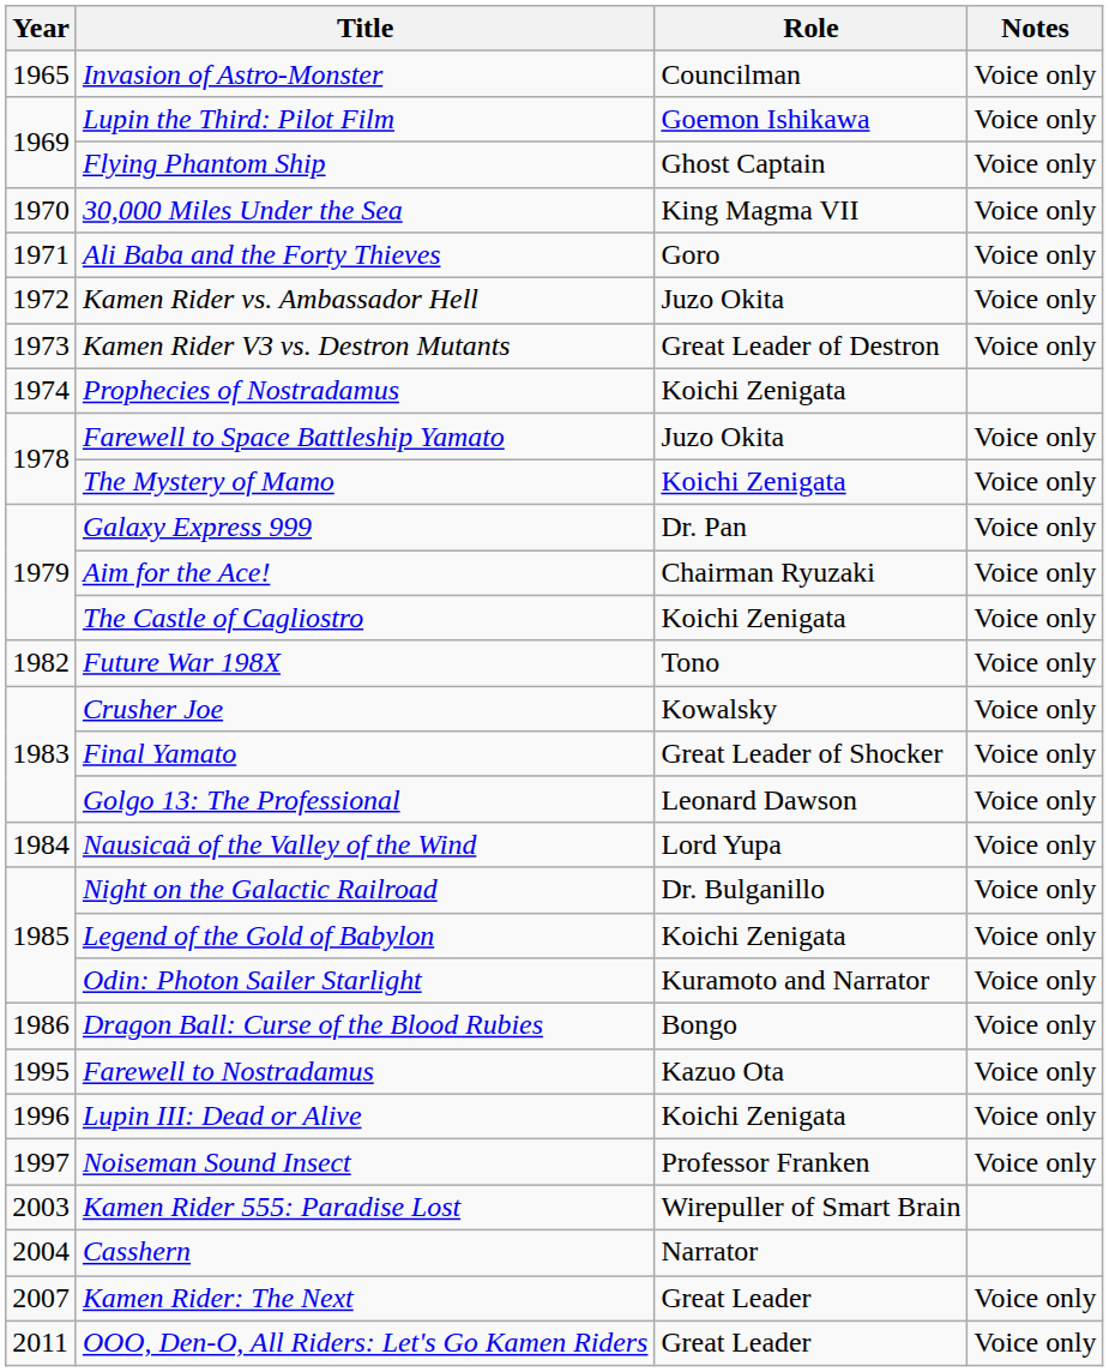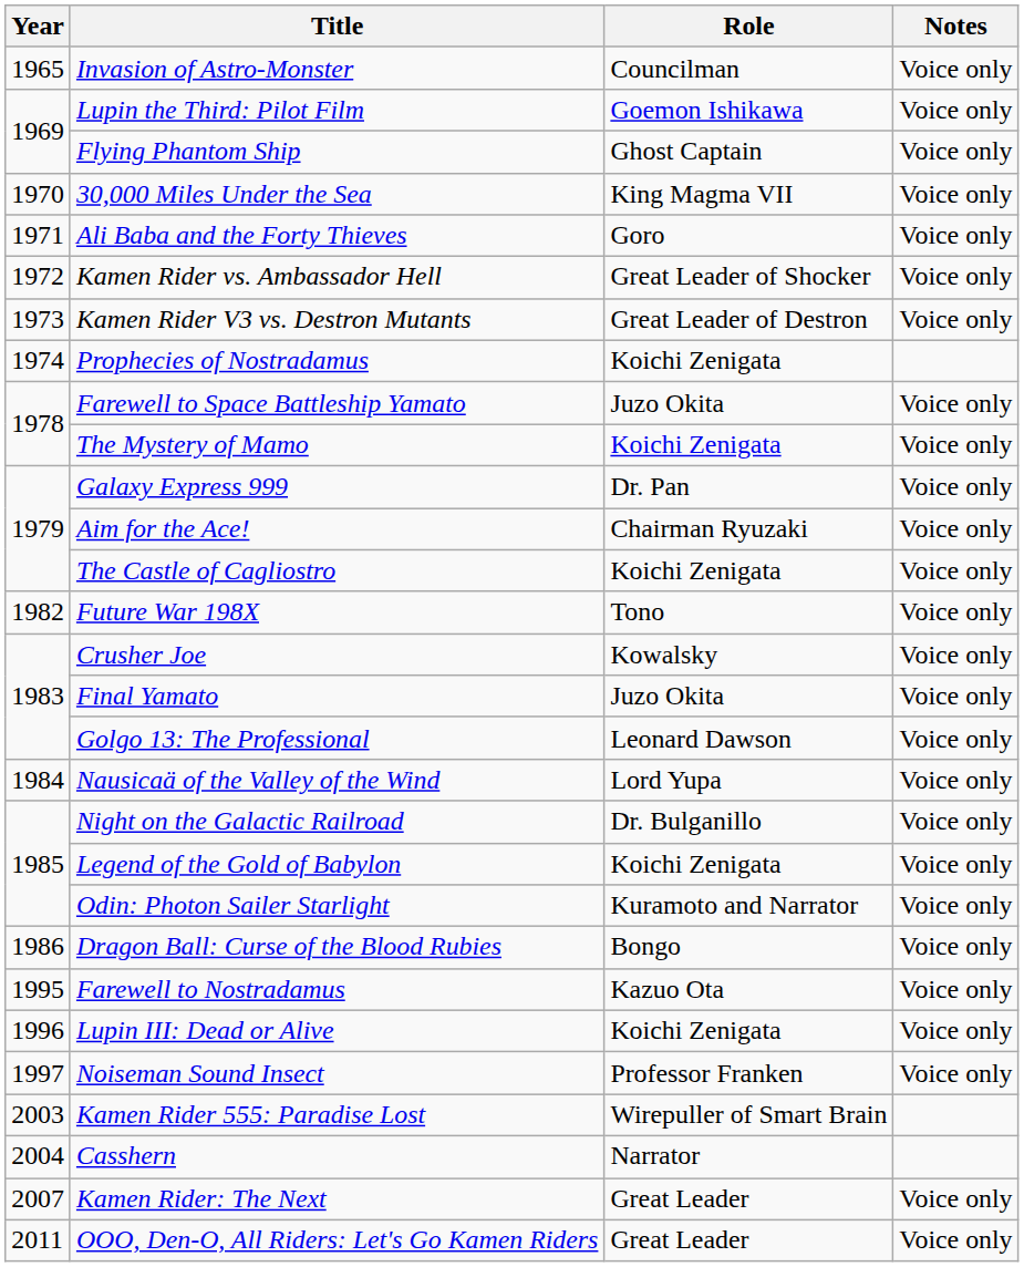 <table class="wikitable">
 <tr>
 <th>Year</th>
 <th>Title</th>
 <th>Role</th>
 <th>Notes</th>
 </tr>
 <tr>
 <td>1965</td>
 <td><em><a href='#'>Invasion of Astro-Monster</a></em></td>
 <td>Councilman</td>
 <td>Voice only</td>
 </tr>
 <tr>
 <td rowspan="2">1969</td>
 <td><em><a href='#'>Lupin the Third: Pilot Film</a></em></td>
 <td><a href='#'>Goemon Ishikawa</a></td>
 <td>Voice only</td>
 </tr>
 <tr>
 <td><em><a href='#'>Flying Phantom Ship</a></em></td>
 <td>Ghost Captain</td>
 <td>Voice only</td>
 </tr>
 <tr>
 <td>1970</td>
 <td><em><a href='#'>30,000 Miles Under the Sea</a></em></td>
 <td>King Magma VII</td>
 <td>Voice only</td>
 </tr>
 <tr>
 <td>1971</td>
 <td><a href='#'><em>Ali Baba and the Forty Thieves</em></a></td>
 <td>Goro</td>
 <td>Voice only</td>
 </tr>
 <tr>
 <td>1972</td>
 <td><em>Kamen Rider vs. Ambassador Hell</em></td>
-<td>Juzo Okita</td>
+<td>Great Leader of Shocker</td>
 <td>Voice only</td>
 </tr>
 <tr>
 <td>1973</td>
 <td><em>Kamen Rider V3 vs. Destron Mutants</em></td>
 <td>Great Leader of Destron</td>
 <td>Voice only</td>
 </tr>
 <tr>
 <td>1974</td>
 <td><em><a href='#'>Prophecies of Nostradamus</a></em></td>
 <td>Koichi Zenigata</td>
 <td></td>
 </tr>
 <tr>
 <td rowspan="2">1978</td>
 <td><em><a href='#'>Farewell to Space Battleship Yamato</a></em></td>
 <td>Juzo Okita</td>
 <td>Voice only</td>
 </tr>
 <tr>
 <td><em><a href='#'>The Mystery of Mamo</a></em></td>
 <td><a href='#'>Koichi Zenigata</a></td>
 <td>Voice only</td>
 </tr>
 <tr>
 <td rowspan="3">1979</td>
 <td><a href='#'><em>Galaxy Express 999</em></a></td>
 <td>Dr. Pan</td>
 <td>Voice only</td>
 </tr>
 <tr>
 <td><em><a href='#'>Aim for the Ace!</a></em></td>
 <td>Chairman Ryuzaki</td>
 <td>Voice only</td>
 </tr>
 <tr>
 <td><em><a href='#'>The Castle of Cagliostro</a></em></td>
 <td>Koichi Zenigata</td>
 <td>Voice only</td>
 </tr>
 <tr>
 <td>1982</td>
 <td><em><a href='#'>Future War 198X</a></em></td>
 <td>Tono</td>
 <td>Voice only</td>
 </tr>
 <tr>
 <td rowspan="3">1983</td>
 <td><em><a href='#'>Crusher Joe</a></em></td>
 <td>Kowalsky</td>
 <td>Voice only</td>
 </tr>
 <tr>
 <td><em><a href='#'>Final Yamato</a></em></td>
-<td>Great Leader of Shocker</td>
+<td>Juzo Okita</td>
 <td>Voice only</td>
 </tr>
 <tr>
 <td><em><a href='#'>Golgo 13: The Professional</a></em></td>
 <td>Leonard Dawson</td>
 <td>Voice only</td>
 </tr>
 <tr>
 <td>1984</td>
 <td><a href='#'><em>Nausicaä of the Valley of the Wind</em></a></td>
 <td>Lord Yupa</td>
 <td>Voice only</td>
 </tr>
 <tr>
 <td rowspan="3">1985</td>
 <td><a href='#'><em>Night on the Galactic Railroad</em></a></td>
 <td>Dr. Bulganillo</td>
 <td>Voice only</td>
 </tr>
 <tr>
 <td><em><a href='#'>Legend of the Gold of Babylon</a></em></td>
 <td>Koichi Zenigata</td>
 <td>Voice only</td>
 </tr>
 <tr>
 <td><em><a href='#'>Odin: Photon Sailer Starlight</a></em></td>
 <td>Kuramoto and Narrator</td>
 <td>Voice only</td>
 </tr>
 <tr>
 <td>1986</td>
 <td><em><a href='#'>Dragon Ball: Curse of the Blood Rubies</a></em></td>
 <td>Bongo</td>
 <td>Voice only</td>
 </tr>
 <tr>
 <td>1995</td>
 <td><em><a href='#'>Farewell to Nostradamus</a></em></td>
 <td>Kazuo Ota</td>
 <td>Voice only</td>
 </tr>
 <tr>
 <td>1996</td>
 <td><em><a href='#'>Lupin III: Dead or Alive</a></em></td>
 <td>Koichi Zenigata</td>
 <td>Voice only</td>
 </tr>
 <tr>
 <td>1997</td>
 <td><em><a href='#'>Noiseman Sound Insect</a></em></td>
 <td>Professor Franken</td>
 <td>Voice only</td>
 </tr>
 <tr>
 <td>2003</td>
 <td><em><a href='#'>Kamen Rider 555: Paradise Lost</a></em></td>
 <td>Wirepuller of Smart Brain</td>
 <td></td>
 </tr>
 <tr>
 <td>2004</td>
 <td><a href='#'><em>Casshern</em></a></td>
 <td>Narrator</td>
 <td></td>
 </tr>
 <tr>
 <td>2007</td>
 <td><em><a href='#'>Kamen Rider: The Next</a></em></td>
 <td>Great Leader</td>
 <td>Voice only</td>
 </tr>
 <tr>
 <td>2011</td>
 <td><em><a href='#'>OOO, Den-O, All Riders: Let's Go Kamen Riders</a></em></td>
 <td>Great Leader</td>
 <td>Voice only</td>
 </tr>
 </table>
